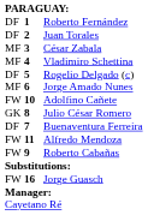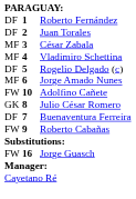 <table style="font-size: 90%" cellspacing="0" cellpadding="0">
 <tr>
 <td colspan=4><br><strong>PARAGUAY:</strong></td>
 </tr>
 <tr>
 <th width="25"></th>
 <th width="25"></th>
 </tr>
 <tr>
 <td>DF</td>
 <td><strong>1</strong></td>
 <td><a href='#'>Roberto Fernández</a></td>
 </tr>
 <tr>
 <td>DF</td>
 <td><strong>2</strong></td>
 <td><a href='#'>Juan Torales</a></td>
 </tr>
 <tr>
 <td>MF</td>
 <td><strong>3</strong></td>
 <td><a href='#'>César Zabala</a></td>
 </tr>
 <tr>
 <td>MF</td>
 <td><strong>4</strong></td>
 <td><a href='#'>Vladimiro Schettina</a></td>
 <td></td>
 </tr>
 <tr>
 <td>DF</td>
 <td><strong>5</strong></td>
 <td><a href='#'>Rogelio Delgado</a> (<a href='#'>c</a>)</td>
 </tr>
 <tr>
 <td>MF</td>
 <td><strong>6</strong></td>
 <td><a href='#'>Jorge Amado Nunes</a></td>
 </tr>
 <tr>
 <td>FW</td>
 <td><strong>10</strong></td>
 <td><a href='#'>Adolfino Cañete</a></td>
 </tr>
 <tr>
 <td>GK</td>
 <td><strong>8</strong></td>
 <td><a href='#'>Julio César Romero</a></td>
 </tr>
 <tr>
 <td>DF</td>
 <td><strong>7</strong></td>
 <td><a href='#'>Buenaventura Ferreira</a></td>
 </tr>
 <tr>
 <td>FW</td>
-<td><strong>11</strong></td>
-<td><a href='#'>Alfredo Mendoza</a></td>
-<td></td>
-<td></td>
-</tr>
-<tr>
-<td>FW</td>
 <td><strong>9</strong></td>
 <td><a href='#'>Roberto Cabañas</a></td>
 </tr>
 <tr>
 <td colspan=3><strong>Substitutions:</strong></td>
 </tr>
 <tr>
 <td>FW</td>
 <td><strong>16</strong></td>
 <td><a href='#'>Jorge Guasch</a></td>
 <td></td>
 <td></td>
 </tr>
 <tr>
 <td colspan=3><strong>Manager:</strong></td>
 </tr>
 <tr>
 <td colspan=3> <a href='#'>Cayetano Ré</a></td>
 </tr>
 </table>
